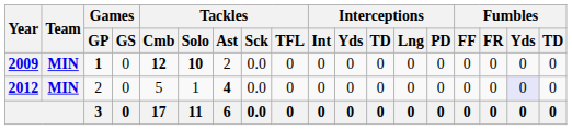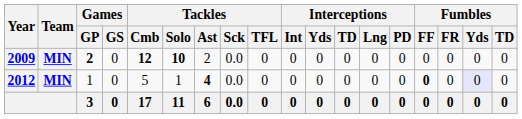 <table class="wikitable" style="text-align:center">
 <tr>
 <th rowspan="2">Year</th>
 <th rowspan="2">Team</th>
 <th colspan="2">Games</th>
 <th colspan="5">Tackles</th>
 <th colspan="5">Interceptions</th>
 <th colspan="4">Fumbles</th>
 </tr>
 <tr>
 <th>GP</th>
 <th>GS</th>
 <th>Cmb</th>
 <th>Solo</th>
 <th>Ast</th>
 <th>Sck</th>
 <th>TFL</th>
 <th>Int</th>
 <th>Yds</th>
 <th>TD</th>
 <th>Lng</th>
 <th>PD</th>
 <th>FF</th>
 <th>FR</th>
 <th>Yds</th>
 <th>TD</th>
 </tr>
 <tr>
 <th><a href='#'>2009</a></th>
 <th><a href='#'>MIN</a></th>
-<td><strong>1</strong></td>
+<td><strong>2</strong></td>
 <td>0</td>
 <td><strong>12</strong></td>
 <td><strong>10</strong></td>
 <td>2</td>
 <td>0.0</td>
 <td>0</td>
 <td>0</td>
 <td>0</td>
 <td>0</td>
 <td>0</td>
 <td>0</td>
 <td>0</td>
 <td>0</td>
 <td>0</td>
 <td>0</td>
 </tr>
 <tr>
 <th><a href='#'>2012</a></th>
 <th><a href='#'>MIN</a></th>
-<td>2</td>
+<td>1</td>
 <td>0</td>
 <td>5</td>
 <td>1</td>
 <td><strong>4</strong></td>
 <td>0.0</td>
 <td>0</td>
 <td>0</td>
 <td>0</td>
 <td>0</td>
 <td>0</td>
 <td>0</td>
-<td>0</td>
+<td><strong>0</strong></td>
 <td>0</td>
 <td style="background: lavender;">0</td>
 <td>0</td>
 </tr>
 <tr>
 <th colspan="2"></th>
 <th>3</th>
 <th>0</th>
 <th>17</th>
 <th>11</th>
 <th>6</th>
 <th>0.0</th>
 <th>0</th>
 <th>0</th>
 <th>0</th>
 <th>0</th>
 <th>0</th>
 <th>0</th>
 <th>0</th>
 <th>0</th>
 <th>0</th>
 <th>0</th>
 </tr>
 </table>
